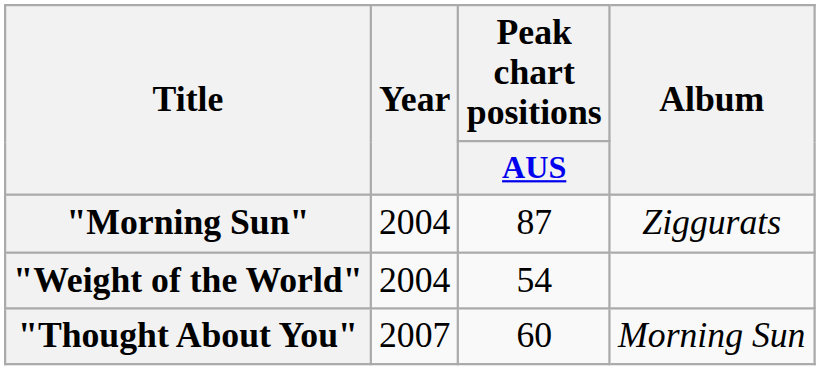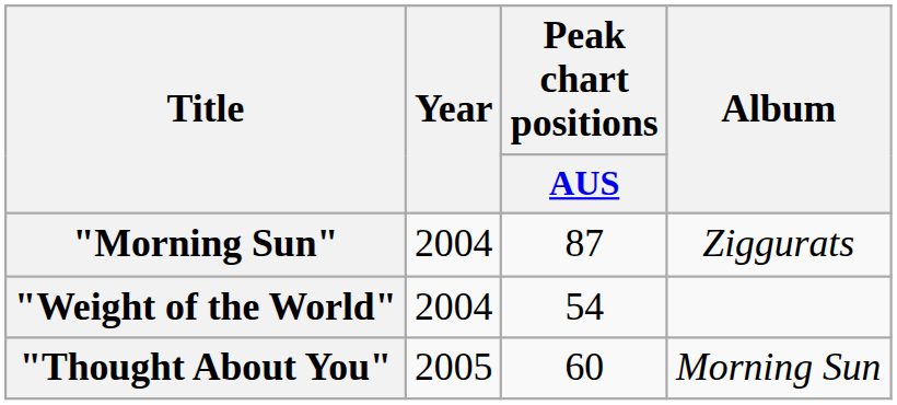 <table class="wikitable plainrowheaders" style="text-align:center;">
 <tr>
 <th scope="col" rowspan="2">Title</th>
 <th scope="col" rowspan="2">Year</th>
 <th scope="col" colspan="1">Peak chart positions</th>
 <th scope="col" rowspan="2">Album</th>
 </tr>
 <tr>
 <th scope="col" style="width:3em;font-size:90%;"><a href='#'>AUS</a><br></th>
 </tr>
 <tr>
 <th scope="row">"Morning Sun"</th>
 <td rowspan="1">2004</td>
 <td>87</td>
 <td><em>Ziggurats</em></td>
 </tr>
 <tr>
 <th scope="row">"Weight of the World"</th>
 <td rowspan="1">2004</td>
 <td>54</td>
 <td rowspan="1"></td>
 </tr>
 <tr>
 <th scope="row">"Thought About You"</th>
-<td rowspan="1">2007</td>
+<td rowspan="1">2005</td>
 <td>60</td>
 <td rowspan="1"><em>Morning Sun</em></td>
 </tr>
 </table>
